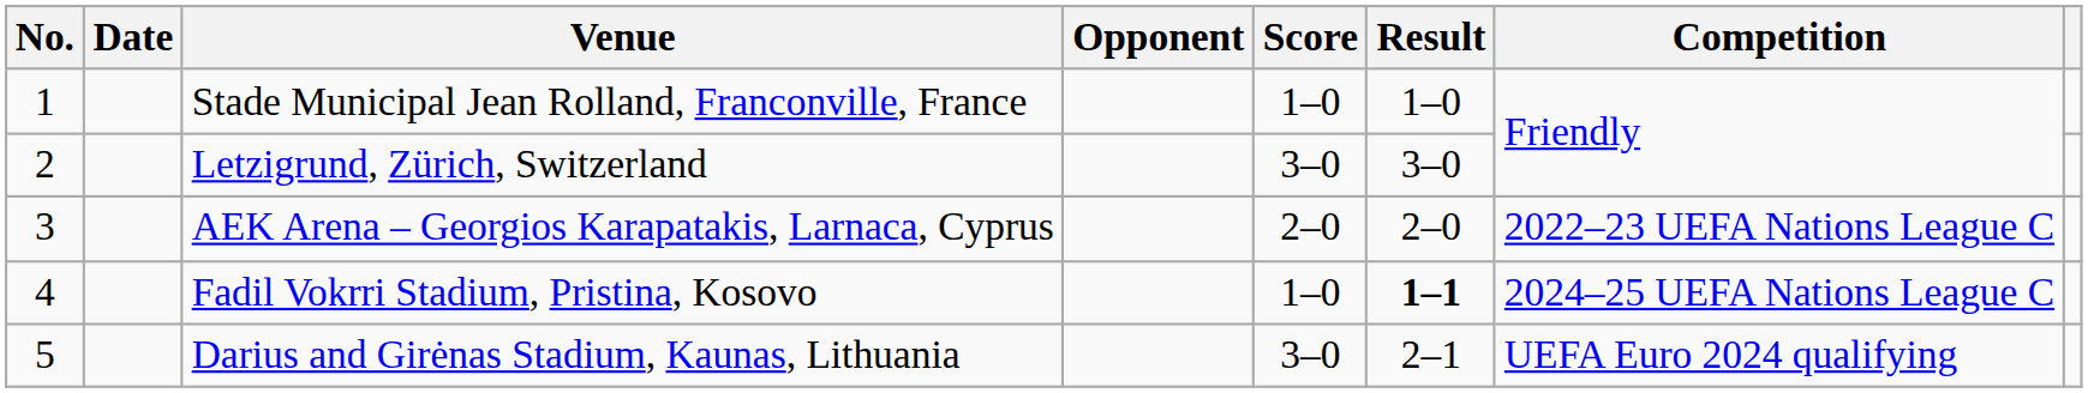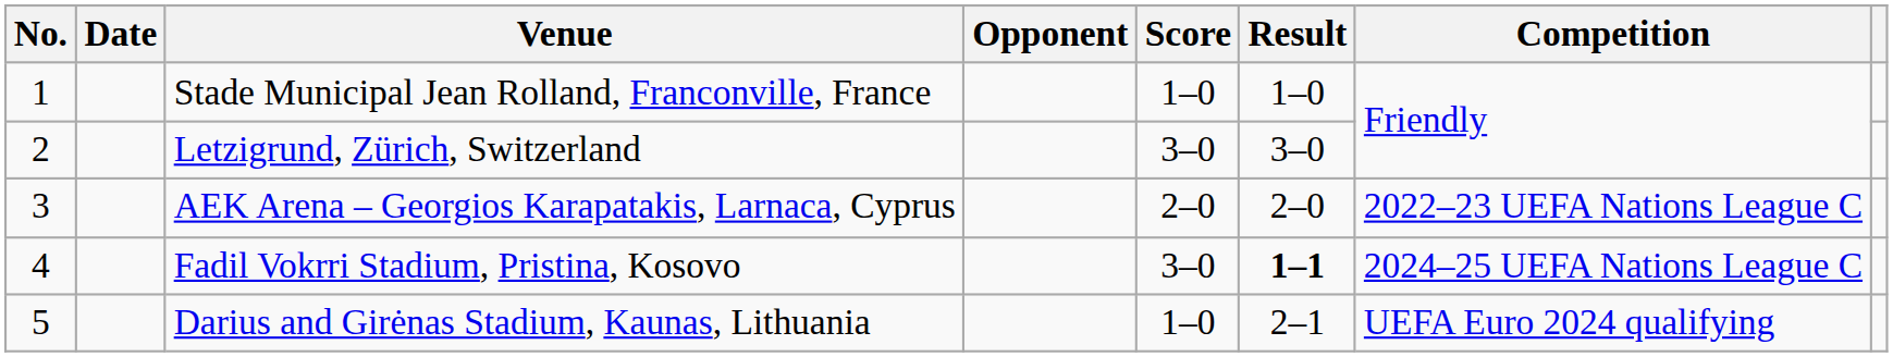 <table class="wikitable sortable">
 <tr>
 <th scope="col">No.</th>
 <th scope="col">Date</th>
 <th scope="col">Venue</th>
 <th scope="col">Opponent</th>
 <th scope="col">Score</th>
 <th scope="col">Result</th>
 <th scope="col">Competition</th>
 <th scope="col" class="unsortable"></th>
 </tr>
 <tr>
 <td align="center">1</td>
 <td></td>
 <td>Stade Municipal Jean Rolland, <a href='#'>Franconville</a>, France</td>
 <td></td>
 <td align="center">1–0</td>
 <td align="center">1–0</td>
 <td rowspan="2"><a href='#'>Friendly</a></td>
 <td align="center"></td>
 </tr>
 <tr>
 <td align="center">2</td>
 <td></td>
 <td><a href='#'>Letzigrund</a>, <a href='#'>Zürich</a>, Switzerland</td>
 <td></td>
 <td align="center">3–0</td>
 <td align="center">3–0</td>
 <td align="center"></td>
 </tr>
 <tr>
 <td align="center">3</td>
 <td></td>
 <td><a href='#'>AEK Arena – Georgios Karapatakis</a>, <a href='#'>Larnaca</a>, Cyprus</td>
 <td></td>
 <td align="center">2–0</td>
 <td align="center">2–0</td>
 <td><a href='#'>2022–23 UEFA Nations League C</a></td>
 <td align="center"></td>
 </tr>
 <tr>
 <td align="center">4</td>
 <td></td>
 <td><a href='#'>Fadil Vokrri Stadium</a>, <a href='#'>Pristina</a>, Kosovo</td>
 <td></td>
-<td align="center">1–0</td>
+<td align="center">3–0</td>
 <td align="center"><strong>1–1</strong></td>
 <td><a href='#'>2024–25 UEFA Nations League C</a></td>
 <td align="center"></td>
 </tr>
 <tr>
 <td align="center">5</td>
 <td></td>
 <td><a href='#'>Darius and Girėnas Stadium</a>, <a href='#'>Kaunas</a>, Lithuania</td>
 <td></td>
-<td align="center">3–0</td>
+<td align="center">1–0</td>
 <td align="center">2–1</td>
 <td><a href='#'>UEFA Euro 2024 qualifying</a></td>
 <td align="center"></td>
 </tr>
 </table>
